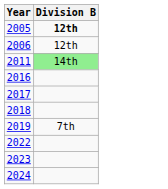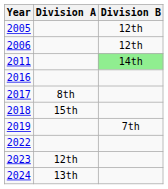 <table class="wikitable" style="text-align:center">
 <tr>
 <th>Year</th>
+<th>Division A</th>
 <th>Division B</th>
 </tr>
 <tr>
 <td><a href='#'>2005</a></td>
-<td><strong>12th</strong></td>
+<td></td>
+<td>12th</td>
 </tr>
 <tr>
 <td><a href='#'>2006</a></td>
+<td></td>
 <td>12th</td>
 </tr>
 <tr>
 <td><a href='#'>2011</a></td>
+<td></td>
 <td style="background: lightgreen;">14th</td>
 </tr>
 <tr>
 <td><a href='#'>2016</a></td>
 <td></td>
+<td></td>
 </tr>
 <tr>
 <td><a href='#'>2017</a></td>
+<td>8th</td>
 <td></td>
 </tr>
 <tr>
 <td><a href='#'>2018</a></td>
+<td>15th</td>
 <td></td>
 </tr>
 <tr>
 <td><a href='#'>2019</a></td>
+<td></td>
 <td>7th</td>
 </tr>
 <tr>
 <td><a href='#'>2022</a></td>
 <td></td>
+<td></td>
 </tr>
 <tr>
 <td><a href='#'>2023</a></td>
+<td>12th</td>
 <td></td>
 </tr>
 <tr>
 <td><a href='#'>2024</a></td>
+<td>13th</td>
 <td></td>
 </tr>
 </table>
